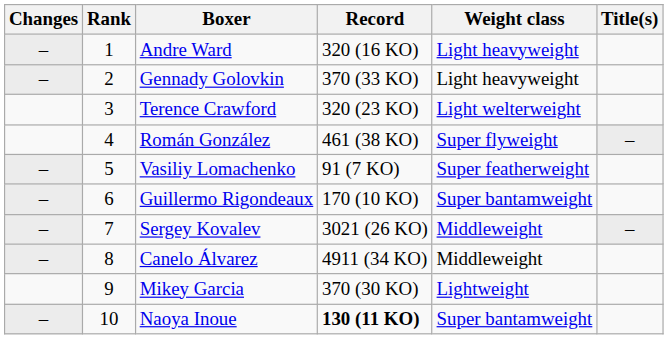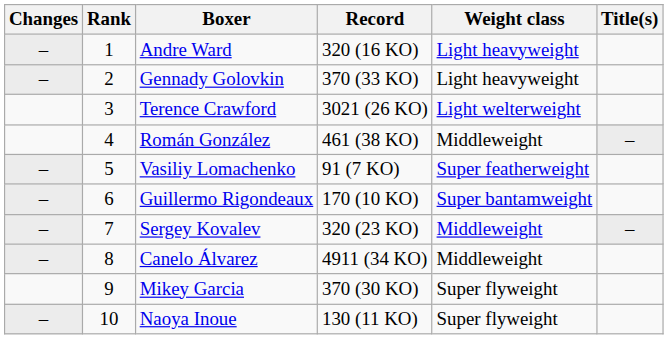 <table class="wikitable ">
 <tr>
 <th>Changes</th>
 <th>Rank</th>
 <th>Boxer</th>
 <th>Record</th>
 <th>Weight class</th>
 <th>Title(s)</th>
 </tr>
 <tr>
 <td align=center bgcolor=#ECECEC>–</td>
 <td align=center>1</td>
 <td><a href='#'>Andre Ward</a></td>
 <td>320 (16 KO)</td>
 <td><a href='#'>Light heavyweight</a></td>
 <td></td>
 </tr>
 <tr>
 <td align=center bgcolor=#ECECEC>–</td>
 <td align=center>2</td>
 <td><a href='#'>Gennady Golovkin</a></td>
 <td>370 (33 KO)</td>
 <td>Light heavyweight</td>
 <td></td>
 </tr>
 <tr>
 <td align=center></td>
 <td align=center>3</td>
 <td><a href='#'>Terence Crawford</a></td>
-<td>320 (23 KO)</td>
+<td>3021 (26 KO)</td>
 <td><a href='#'>Light welterweight</a></td>
 <td></td>
 </tr>
 <tr>
 <td align=center></td>
 <td align=center>4</td>
 <td><a href='#'>Román González</a></td>
 <td>461 (38 KO)</td>
-<td><a href='#'>Super flyweight</a></td>
+<td>Middleweight</td>
 <td align=center bgcolor=#ECECEC data-sort-value="Z">–</td>
 </tr>
 <tr>
 <td align=center bgcolor=#ECECEC>–</td>
 <td align=center>5</td>
 <td><a href='#'>Vasiliy Lomachenko</a></td>
 <td>91 (7 KO)</td>
 <td><a href='#'>Super featherweight</a></td>
 <td></td>
 </tr>
 <tr>
 <td align=center bgcolor=#ECECEC>–</td>
 <td align=center>6</td>
 <td><a href='#'>Guillermo Rigondeaux</a></td>
 <td>170 (10 KO)</td>
 <td><a href='#'>Super bantamweight</a></td>
 <td></td>
 </tr>
 <tr>
 <td align=center bgcolor=#ECECEC>–</td>
 <td align=center>7</td>
 <td><a href='#'>Sergey Kovalev</a></td>
-<td>3021 (26 KO)</td>
+<td>320 (23 KO)</td>
 <td><a href='#'>Middleweight</a></td>
 <td align=center bgcolor=#ECECEC data-sort-value="Z">–</td>
 </tr>
 <tr>
 <td align=center bgcolor=#ECECEC>–</td>
 <td align=center>8</td>
 <td><a href='#'>Canelo Álvarez</a></td>
 <td>4911 (34 KO)</td>
 <td>Middleweight</td>
 <td></td>
 </tr>
 <tr>
 <td align=center></td>
 <td align=center>9</td>
 <td><a href='#'>Mikey Garcia</a></td>
 <td>370 (30 KO)</td>
-<td><a href='#'>Lightweight</a></td>
+<td>Super flyweight</td>
 <td></td>
 </tr>
 <tr>
 <td align=center bgcolor=#ECECEC>–</td>
 <td align=center>10</td>
 <td><a href='#'>Naoya Inoue</a></td>
-<td><strong>130 (11 KO)</strong></td>
-<td><a href='#'>Super bantamweight</a></td>
+<td>130 (11 KO)</td>
+<td>Super flyweight</td>
 <td></td>
 </tr>
 </table>
